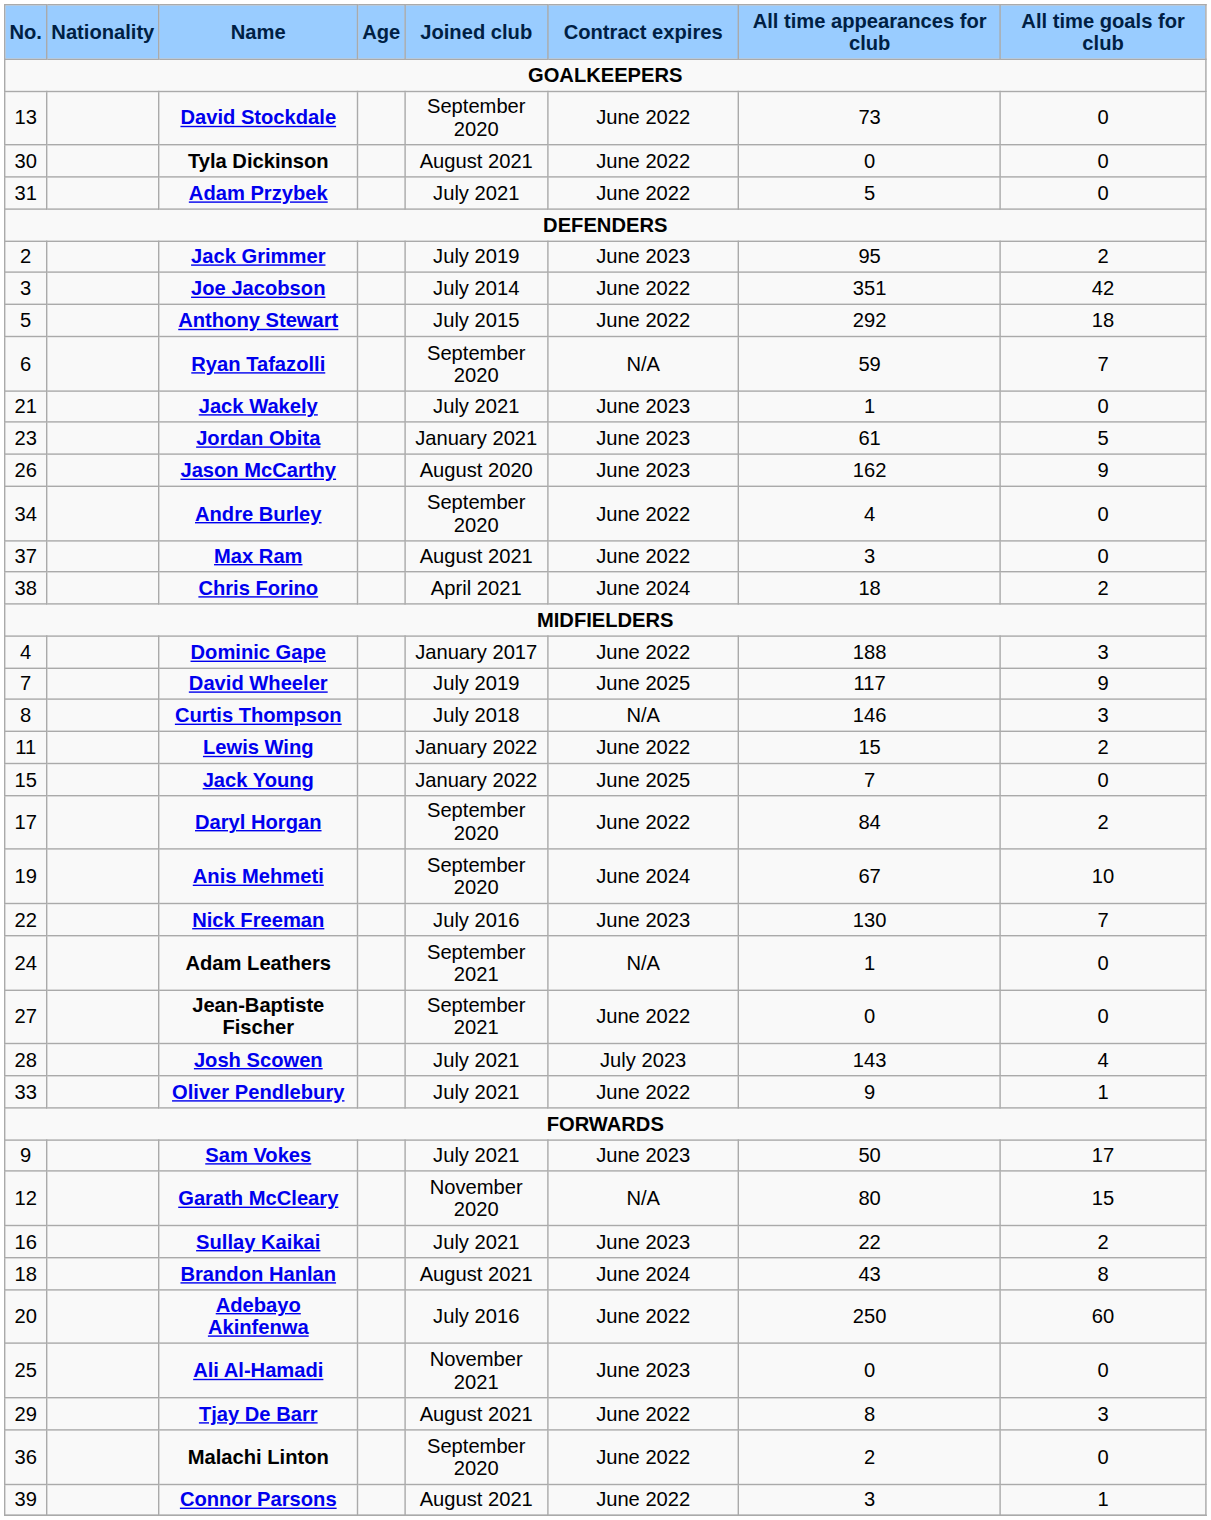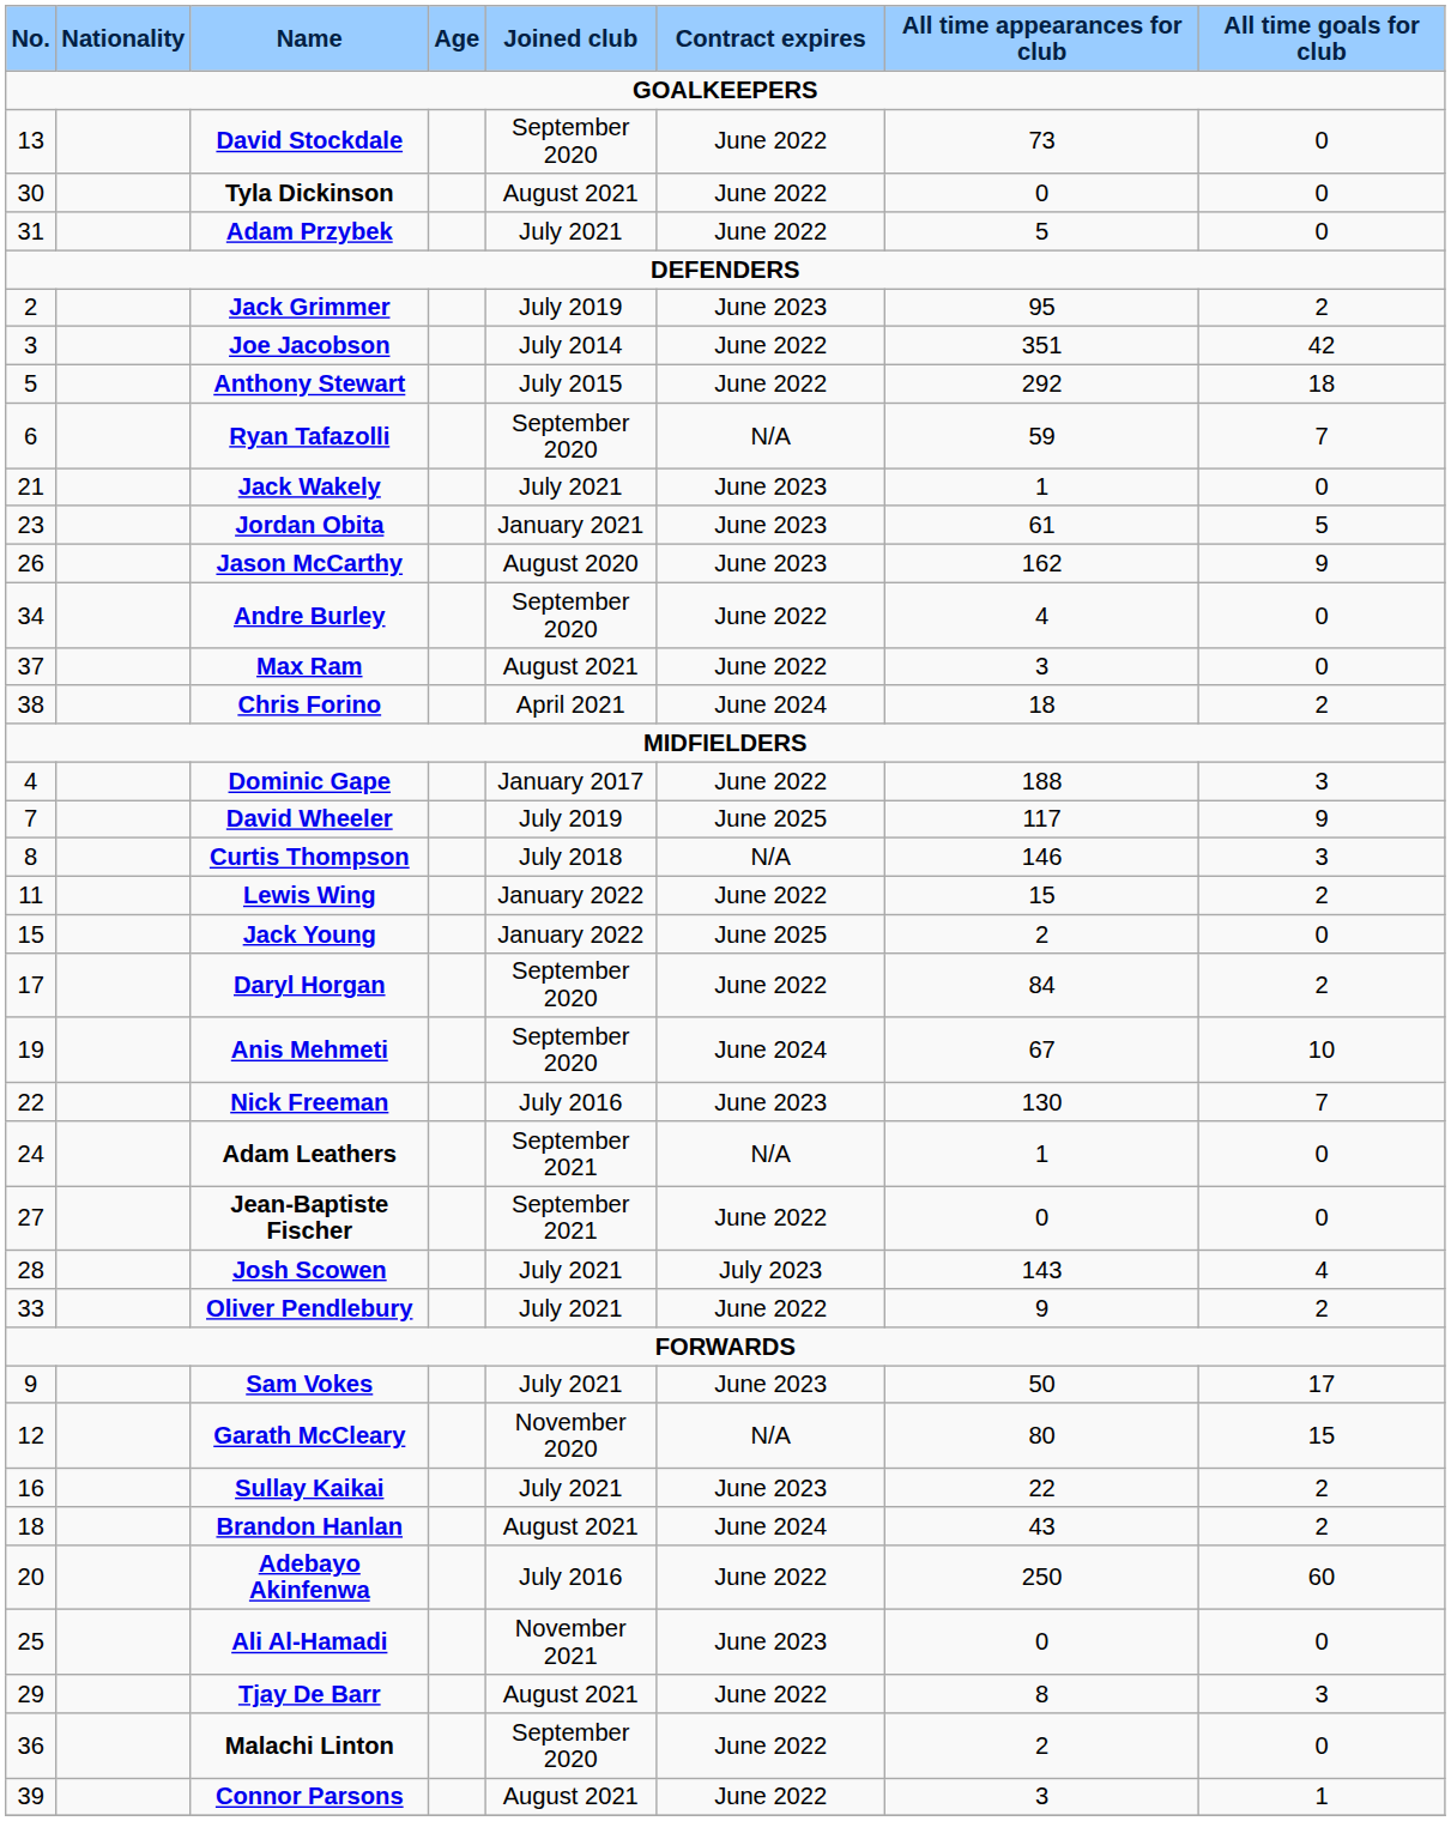 <table class="wikitable"  style="text-align:center; font-size:90%; ">
 <tr>
 <th style="background:#99CCFF; color:#001F44; width:5px;">No.</th>
 <th style="background:#99CCFF; color:#001F44; width:40px;">Nationality</th>
 <th style="background:#99CCFF; color:#001F44; width:135px;">Name</th>
 <th style="background:#99CCFF; color:#001F44; width:5px;">Age</th>
 <th style="background:#99CCFF; color:#001F44; width:95px;">Joined club </th>
 <th style="background:#99CCFF; color:#001F44; width:130px;">Contract expires  </th>
 <th style="background:#99CCFF; color:#001F44; width:180px;">All time appearances for club</th>
 <th style="background:#99CCFF; color:#001F44; width:140px;">All time goals for club</th>
 </tr>
 <tr>
 <td colspan="8"><strong>GOALKEEPERS</strong></td>
 </tr>
 <tr>
 <td>13</td>
 <td></td>
 <td><strong><a href='#'>David Stockdale</a></strong></td>
 <td></td>
 <td>September 2020</td>
 <td>June 2022</td>
 <td>73</td>
 <td>0</td>
 </tr>
 <tr>
 <td>30</td>
 <td></td>
 <td><strong>Tyla Dickinson</strong></td>
 <td></td>
 <td>August 2021</td>
 <td>June 2022</td>
 <td>0</td>
 <td>0</td>
 </tr>
 <tr>
 <td>31</td>
 <td></td>
 <td><strong><a href='#'>Adam Przybek</a></strong></td>
 <td></td>
 <td>July 2021</td>
 <td>June 2022</td>
 <td>5</td>
 <td>0</td>
 </tr>
 <tr>
 <td colspan="8"><strong>DEFENDERS</strong></td>
 </tr>
 <tr>
 <td>2</td>
 <td></td>
 <td><strong><a href='#'>Jack Grimmer</a></strong></td>
 <td></td>
 <td>July 2019</td>
 <td>June 2023</td>
 <td>95</td>
 <td>2</td>
 </tr>
 <tr>
 <td>3</td>
 <td></td>
 <td><strong><a href='#'>Joe Jacobson</a></strong></td>
 <td></td>
 <td>July 2014</td>
 <td>June 2022</td>
 <td>351</td>
 <td>42</td>
 </tr>
 <tr>
 <td>5</td>
 <td></td>
 <td><strong><a href='#'>Anthony Stewart</a></strong></td>
 <td></td>
 <td>July 2015</td>
 <td>June 2022</td>
 <td>292</td>
 <td>18</td>
 </tr>
 <tr>
 <td>6</td>
 <td></td>
 <td><strong><a href='#'>Ryan Tafazolli</a></strong></td>
 <td></td>
 <td>September 2020</td>
 <td>N/A</td>
 <td>59</td>
 <td>7</td>
 </tr>
 <tr>
 <td>21</td>
 <td></td>
 <td><strong><a href='#'>Jack Wakely</a></strong></td>
 <td></td>
 <td>July 2021</td>
 <td>June 2023</td>
 <td>1</td>
 <td>0</td>
 </tr>
 <tr>
 <td>23</td>
 <td></td>
 <td><strong><a href='#'>Jordan Obita</a></strong></td>
 <td></td>
 <td>January 2021</td>
 <td>June 2023</td>
 <td>61</td>
 <td>5</td>
 </tr>
 <tr>
 <td>26</td>
 <td></td>
 <td><strong><a href='#'>Jason McCarthy</a></strong></td>
 <td></td>
 <td>August 2020</td>
 <td>June 2023</td>
 <td>162</td>
 <td>9</td>
 </tr>
 <tr>
 <td>34</td>
 <td></td>
 <td><strong><a href='#'>Andre Burley</a></strong></td>
 <td></td>
 <td>September 2020</td>
 <td>June 2022</td>
 <td>4</td>
 <td>0</td>
 </tr>
 <tr>
 <td>37</td>
 <td></td>
 <td><strong><a href='#'>Max Ram</a></strong></td>
 <td></td>
 <td>August 2021</td>
 <td>June 2022</td>
 <td>3</td>
 <td>0</td>
 </tr>
 <tr>
 <td>38</td>
 <td></td>
 <td><strong><a href='#'>Chris Forino</a></strong></td>
 <td></td>
 <td>April 2021</td>
 <td>June 2024</td>
 <td>18</td>
 <td>2</td>
 </tr>
 <tr>
 <td colspan="8"><strong>MIDFIELDERS</strong></td>
 </tr>
 <tr>
 <td>4</td>
 <td></td>
 <td><strong><a href='#'>Dominic Gape</a></strong></td>
 <td></td>
 <td>January 2017</td>
 <td>June 2022</td>
 <td>188</td>
 <td>3</td>
 </tr>
 <tr>
 <td>7</td>
 <td></td>
 <td><strong><a href='#'>David Wheeler</a></strong></td>
 <td></td>
 <td>July 2019</td>
 <td>June 2025</td>
 <td>117</td>
 <td>9</td>
 </tr>
 <tr>
 <td>8</td>
 <td></td>
 <td><strong><a href='#'>Curtis Thompson</a></strong></td>
 <td></td>
 <td>July 2018</td>
 <td>N/A</td>
 <td>146</td>
 <td>3</td>
 </tr>
 <tr>
 <td>11</td>
 <td></td>
 <td><strong><a href='#'>Lewis Wing</a></strong></td>
 <td></td>
 <td>January 2022</td>
 <td>June 2022</td>
 <td>15</td>
 <td>2</td>
 </tr>
 <tr>
 <td>15</td>
 <td></td>
 <td><strong><a href='#'>Jack Young</a></strong></td>
 <td></td>
 <td>January 2022</td>
 <td>June 2025</td>
-<td>7</td>
+<td>2</td>
 <td>0</td>
 </tr>
 <tr>
 <td>17</td>
 <td></td>
 <td><strong><a href='#'>Daryl Horgan</a></strong></td>
 <td></td>
 <td>September 2020</td>
 <td>June 2022</td>
 <td>84</td>
 <td>2</td>
 </tr>
 <tr>
 <td>19</td>
 <td></td>
 <td><strong><a href='#'>Anis Mehmeti</a></strong></td>
 <td></td>
 <td>September 2020</td>
 <td>June 2024</td>
 <td>67</td>
 <td>10</td>
 </tr>
 <tr>
 <td>22</td>
 <td></td>
 <td><strong><a href='#'>Nick Freeman</a></strong></td>
 <td></td>
 <td>July 2016</td>
 <td>June 2023</td>
 <td>130</td>
 <td>7</td>
 </tr>
 <tr>
 <td>24</td>
 <td></td>
 <td><strong>Adam Leathers</strong></td>
 <td></td>
 <td>September 2021</td>
 <td>N/A</td>
 <td>1</td>
 <td>0</td>
 </tr>
 <tr>
 <td>27</td>
 <td></td>
 <td><strong>Jean-Baptiste Fischer</strong></td>
 <td></td>
 <td>September 2021</td>
 <td>June 2022</td>
 <td>0</td>
 <td>0</td>
 </tr>
 <tr>
 <td>28</td>
 <td></td>
 <td><strong><a href='#'>Josh Scowen</a></strong></td>
 <td></td>
 <td>July 2021</td>
 <td>July 2023</td>
 <td>143</td>
 <td>4</td>
 </tr>
 <tr>
 <td>33</td>
 <td></td>
 <td><strong><a href='#'>Oliver Pendlebury</a></strong></td>
 <td></td>
 <td>July 2021</td>
 <td>June 2022</td>
 <td>9</td>
-<td>1</td>
+<td>2</td>
 </tr>
 <tr>
 <td colspan="8"><strong>FORWARDS</strong></td>
 </tr>
 <tr>
 <td>9</td>
 <td></td>
 <td><strong><a href='#'>Sam Vokes</a></strong></td>
 <td></td>
 <td>July 2021</td>
 <td>June 2023</td>
 <td>50</td>
 <td>17</td>
 </tr>
 <tr>
 <td>12</td>
 <td></td>
 <td><strong><a href='#'>Garath McCleary</a></strong></td>
 <td></td>
 <td>November 2020</td>
 <td>N/A</td>
 <td>80</td>
 <td>15</td>
 </tr>
 <tr>
 <td>16</td>
 <td></td>
 <td><strong><a href='#'>Sullay Kaikai</a></strong></td>
 <td></td>
 <td>July 2021</td>
 <td>June 2023</td>
 <td>22</td>
 <td>2</td>
 </tr>
 <tr>
 <td>18</td>
 <td></td>
 <td><strong><a href='#'>Brandon Hanlan</a></strong></td>
 <td></td>
 <td>August 2021</td>
 <td>June 2024</td>
 <td>43</td>
-<td>8</td>
+<td>2</td>
 </tr>
 <tr>
 <td>20</td>
 <td></td>
 <td><strong><a href='#'>Adebayo Akinfenwa</a></strong></td>
 <td></td>
 <td>July 2016</td>
 <td>June 2022</td>
 <td>250</td>
 <td>60</td>
 </tr>
 <tr>
 <td>25</td>
 <td></td>
 <td><strong><a href='#'>Ali Al-Hamadi</a></strong></td>
 <td></td>
 <td>November 2021</td>
 <td>June 2023</td>
 <td>0</td>
 <td>0</td>
 </tr>
 <tr>
 <td>29</td>
 <td></td>
 <td><strong><a href='#'>Tjay De Barr</a></strong></td>
 <td></td>
 <td>August 2021</td>
 <td>June 2022</td>
 <td>8</td>
 <td>3</td>
 </tr>
 <tr>
 <td>36</td>
 <td></td>
 <td><strong>Malachi Linton</strong></td>
 <td></td>
 <td>September 2020</td>
 <td>June 2022</td>
 <td>2</td>
 <td>0</td>
 </tr>
 <tr>
 <td>39</td>
 <td></td>
 <td><strong><a href='#'>Connor Parsons</a></strong></td>
 <td></td>
 <td>August 2021</td>
 <td>June 2022</td>
 <td>3</td>
 <td>1</td>
 </tr>
 <tr>
 </tr>
 </table>
